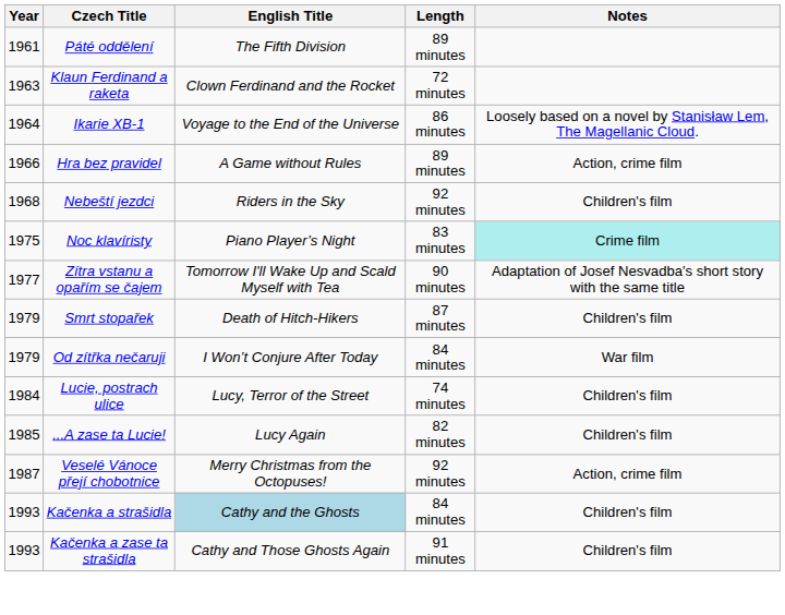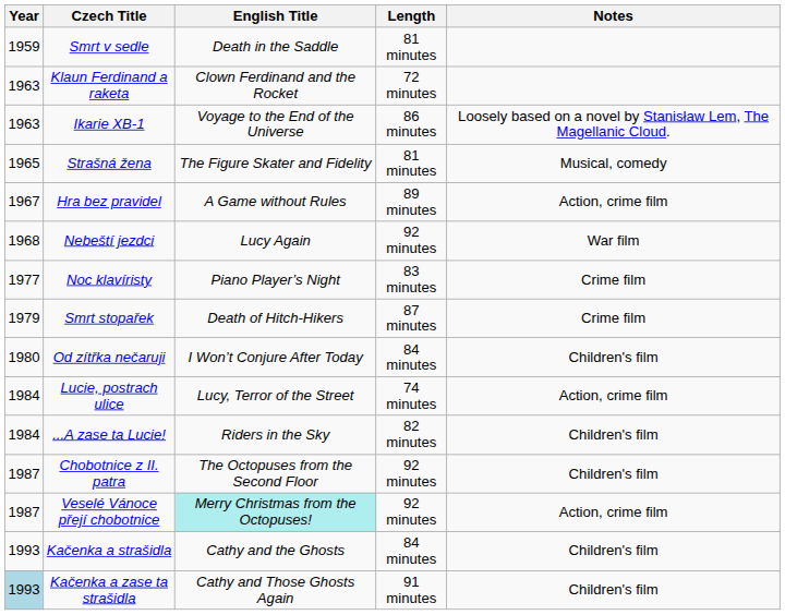 <table class="wikitable sortable" style="text-align:center">
 <tr>
 <th width="33">Year</th>
 <th width=140>Czech Title</th>
 <th>English Title</th>
 <th>Length</th>
 <th>Notes</th>
 </tr>
 <tr>
-<td>1961</td>
-<td><em><a href='#'>Páté oddělení</a></em></td>
-<td><em>The Fifth Division</em></td>
-<td>89 minutes</td>
+<td>1959</td>
+<td><em><a href='#'>Smrt v sedle</a></em></td>
+<td><em>Death in the Saddle</em></td>
+<td>81 minutes</td>
 <td></td>
 </tr>
 <tr>
 <td>1963</td>
 <td><em><a href='#'>Klaun Ferdinand a raketa</a></em></td>
 <td><em>Clown Ferdinand and the Rocket</em></td>
 <td>72 minutes</td>
 <td></td>
 </tr>
 <tr>
-<td>1964</td>
+<td>1963</td>
 <td><em><a href='#'>Ikarie XB-1</a></em></td>
 <td><em>Voyage to the End of the Universe</em></td>
 <td>86 minutes</td>
 <td>Loosely based on a novel by <a href='#'>Stanisław Lem</a>, <a href='#'>The Magellanic Cloud</a>.</td>
 </tr>
 <tr>
-<td>1966</td>
+<td>1965</td>
+<td><em><a href='#'>Strašná žena</a></em></td>
+<td><em>The Figure Skater and Fidelity</em></td>
+<td>81 minutes</td>
+<td>Musical, comedy</td>
+</tr>
+<tr>
+<td>1967</td>
 <td><em><a href='#'>Hra bez pravidel</a></em></td>
 <td><em>A Game without Rules</em></td>
 <td>89 minutes</td>
 <td>Action, crime film</td>
 </tr>
 <tr>
 <td>1968</td>
 <td><em><a href='#'>Nebeští jezdci</a></em></td>
-<td><em>Riders in the Sky</em></td>
+<td><em>Lucy Again</em></td>
 <td>92 minutes</td>
-<td>Children's film</td>
+<td>War film</td>
 </tr>
 <tr>
-<td>1975</td>
+<td>1977</td>
 <td><em><a href='#'>Noc klavíristy</a></em></td>
 <td><em>Piano Player’s Night</em></td>
 <td>83 minutes</td>
-<td style="background: paleturquoise;">Crime film</td>
-</tr>
-<tr>
-<td>1977</td>
-<td><em><a href='#'>Zítra vstanu a opařím se čajem</a></em></td>
-<td><em>Tomorrow I'll Wake Up and Scald Myself with Tea</em></td>
-<td>90 minutes</td>
-<td>Adaptation of Josef Nesvadba's short story with the same title</td>
+<td>Crime film</td>
 </tr>
 <tr>
 <td>1979</td>
 <td><em><a href='#'>Smrt stopařek</a></em></td>
 <td><em>Death of Hitch-Hikers</em></td>
 <td>87 minutes</td>
-<td>Children's film</td>
+<td>Crime film</td>
 </tr>
 <tr>
-<td>1979</td>
+<td>1980</td>
 <td><em><a href='#'>Od zítřka nečaruji</a></em></td>
 <td><em>I Won’t Conjure After Today</em></td>
 <td>84 minutes</td>
-<td>War film</td>
+<td>Children's film</td>
 </tr>
 <tr>
 <td>1984</td>
 <td><em><a href='#'>Lucie, postrach ulice</a></em></td>
 <td><em>Lucy, Terror of the Street</em></td>
 <td>74 minutes</td>
-<td>Children's film</td>
+<td>Action, crime film</td>
 </tr>
 <tr>
-<td>1985</td>
+<td>1984</td>
 <td><em><a href='#'>...A zase ta Lucie!</a></em></td>
-<td><em>Lucy Again</em></td>
+<td><em>Riders in the Sky</em></td>
 <td>82 minutes</td>
 <td>Children's film</td>
 </tr>
 <tr>
 <td>1987</td>
+<td><em><a href='#'>Chobotnice z II. patra</a></em></td>
+<td><em>The Octopuses from the Second Floor</em></td>
+<td>92 minutes</td>
+<td>Children's film</td>
+</tr>
+<tr>
+<td>1987</td>
 <td><em><a href='#'>Veselé Vánoce přejí chobotnice</a></em></td>
-<td><em>Merry Christmas from the Octopuses!</em></td>
+<td style="background: paleturquoise;"><em>Merry Christmas from the Octopuses!</em></td>
 <td>92 minutes</td>
 <td>Action, crime film</td>
 </tr>
 <tr>
 <td>1993</td>
 <td><em><a href='#'>Kačenka a strašidla</a></em></td>
-<td style="background: lightblue;"><em>Cathy and the Ghosts</em></td>
+<td><em>Cathy and the Ghosts</em></td>
 <td>84 minutes</td>
 <td>Children's film</td>
 </tr>
 <tr>
-<td>1993</td>
+<td style="background: lightblue;">1993</td>
 <td><em><a href='#'>Kačenka a zase ta strašidla</a></em></td>
 <td><em>Cathy and Those Ghosts Again</em></td>
 <td>91 minutes</td>
 <td>Children's film</td>
 </tr>
 </table>
